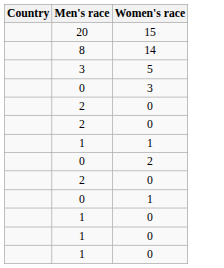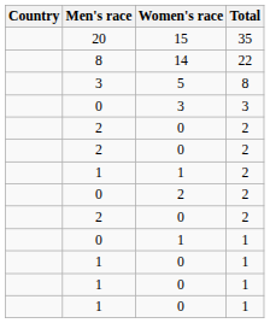 <table class="wikitable sortable" style="text-align:center">
 <tr>
 <th>Country</th>
 <th>Men's race</th>
 <th>Women's race</th>
+<th>Total</th>
 </tr>
 <tr>
 <td align=left></td>
 <td>20</td>
 <td>15</td>
+<td>35</td>
 </tr>
 <tr>
 <td align=left></td>
 <td>8</td>
 <td>14</td>
+<td>22</td>
 </tr>
 <tr>
 <td align=left></td>
 <td>3</td>
 <td>5</td>
+<td>8</td>
 </tr>
 <tr>
 <td align=left></td>
 <td>0</td>
 <td>3</td>
+<td>3</td>
 </tr>
 <tr>
 <td align=left></td>
 <td>2</td>
-<td>0</td>
-</tr>
-<tr>
-<td align=left></td>
-<td>2</td>
-<td>0</td>
-</tr>
-<tr>
-<td align=left></td>
-<td>1</td>
-<td>1</td>
-</tr>
-<tr>
-<td align=left></td>
 <td>0</td>
 <td>2</td>
 </tr>
 <tr>
 <td align=left></td>
 <td>2</td>
 <td>0</td>
+<td>2</td>
 </tr>
 <tr>
 <td align=left></td>
+<td>1</td>
+<td>1</td>
+<td>2</td>
+</tr>
+<tr>
+<td align=left></td>
+<td>0</td>
+<td>2</td>
+<td>2</td>
+</tr>
+<tr>
+<td align=left></td>
+<td>2</td>
+<td>0</td>
+<td>2</td>
+</tr>
+<tr>
+<td align=left></td>
+<td>0</td>
+<td>1</td>
+<td>1</td>
+</tr>
+<tr>
+<td align=left></td>
+<td>1</td>
 <td>0</td>
 <td>1</td>
 </tr>
 <tr>
 <td align=left></td>
 <td>1</td>
 <td>0</td>
+<td>1</td>
 </tr>
 <tr>
 <td align=left></td>
 <td>1</td>
 <td>0</td>
-</tr>
-<tr>
-<td align=left></td>
 <td>1</td>
-<td>0</td>
 </tr>
 </table>
